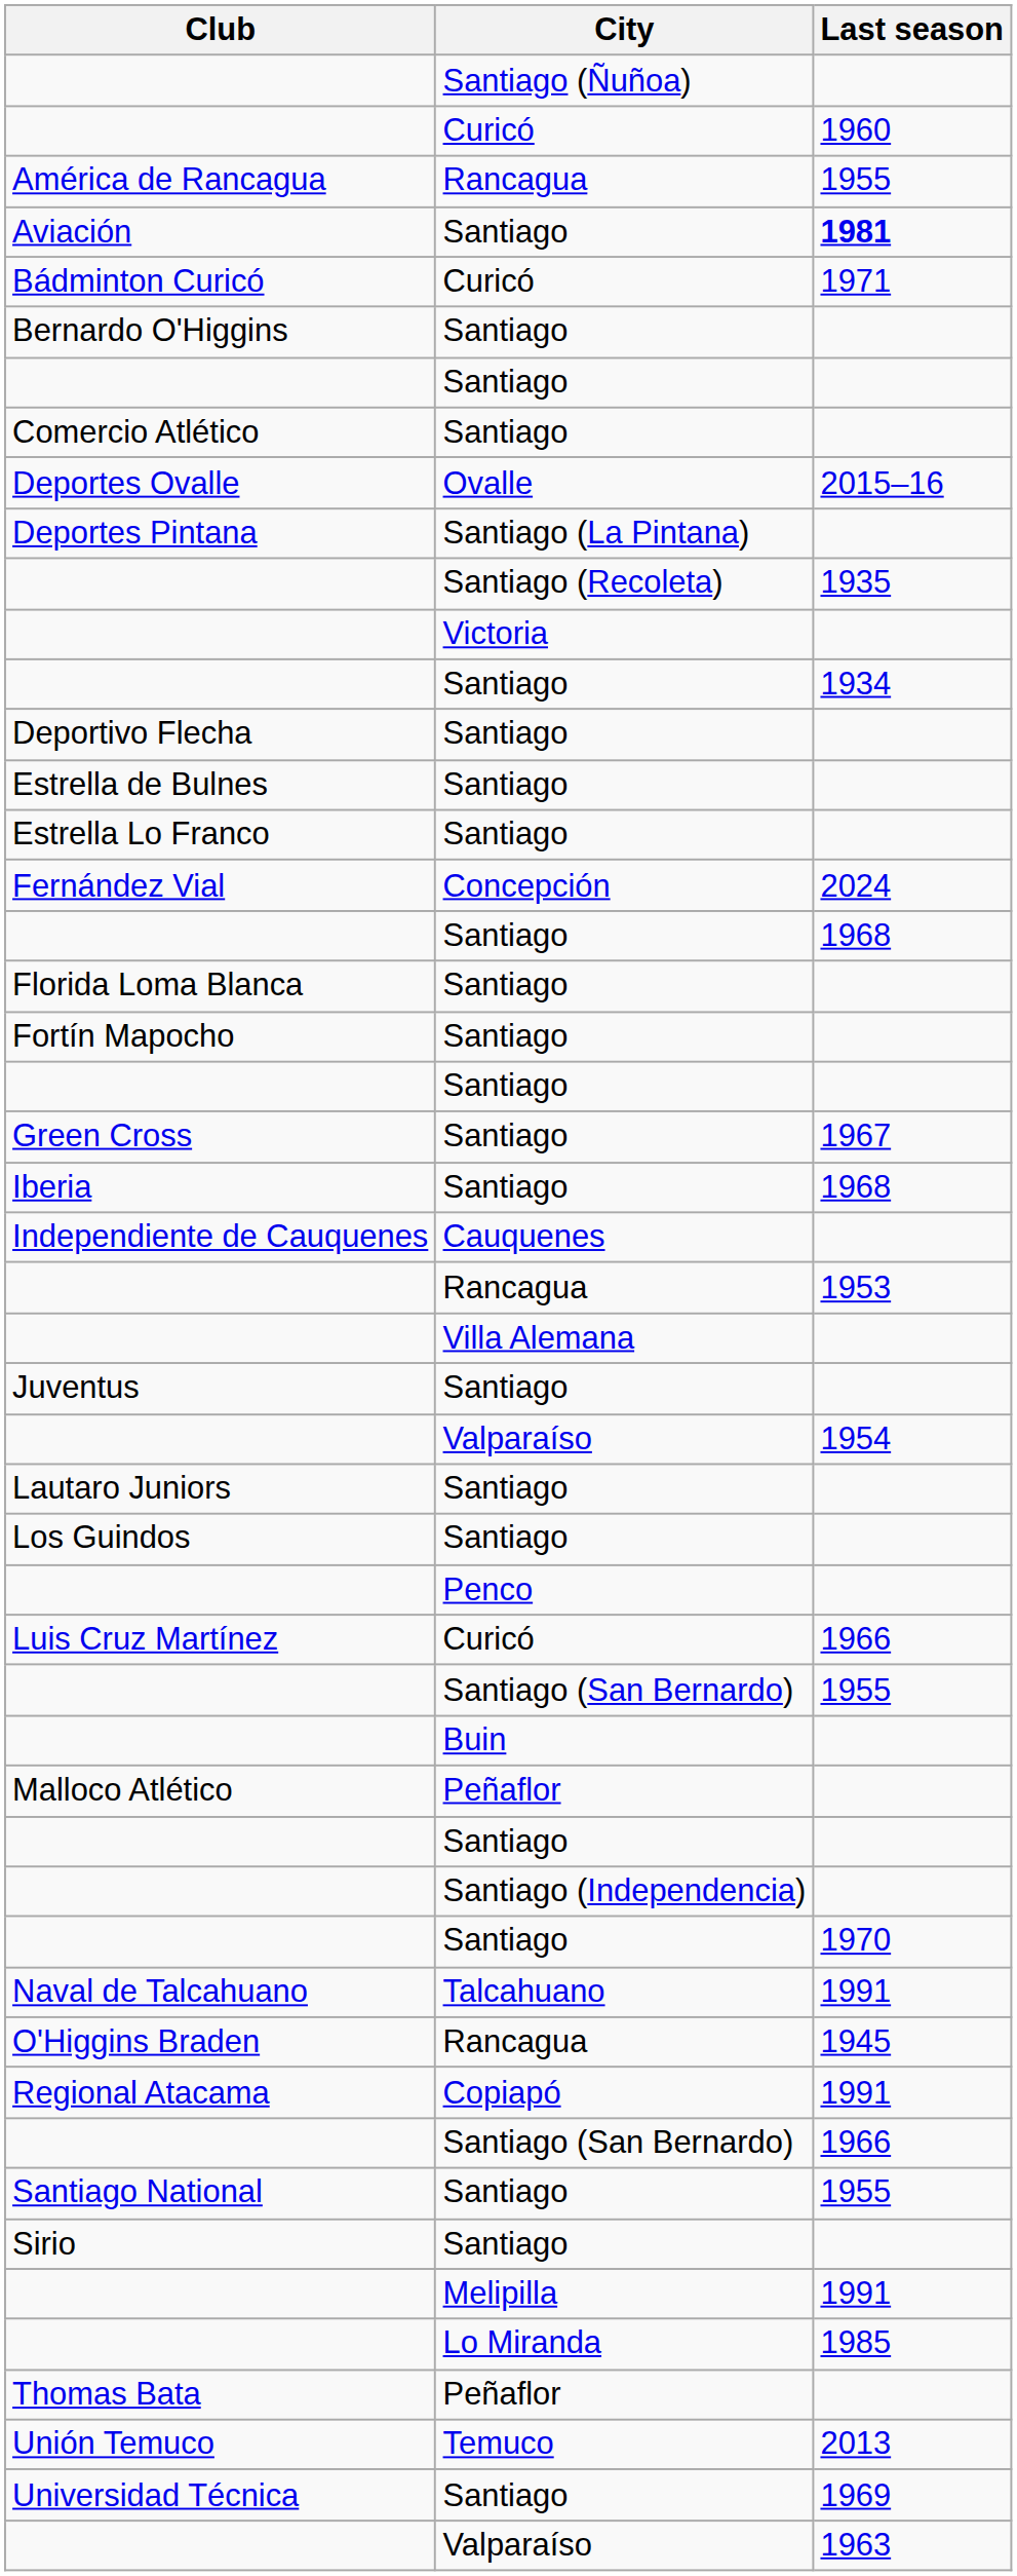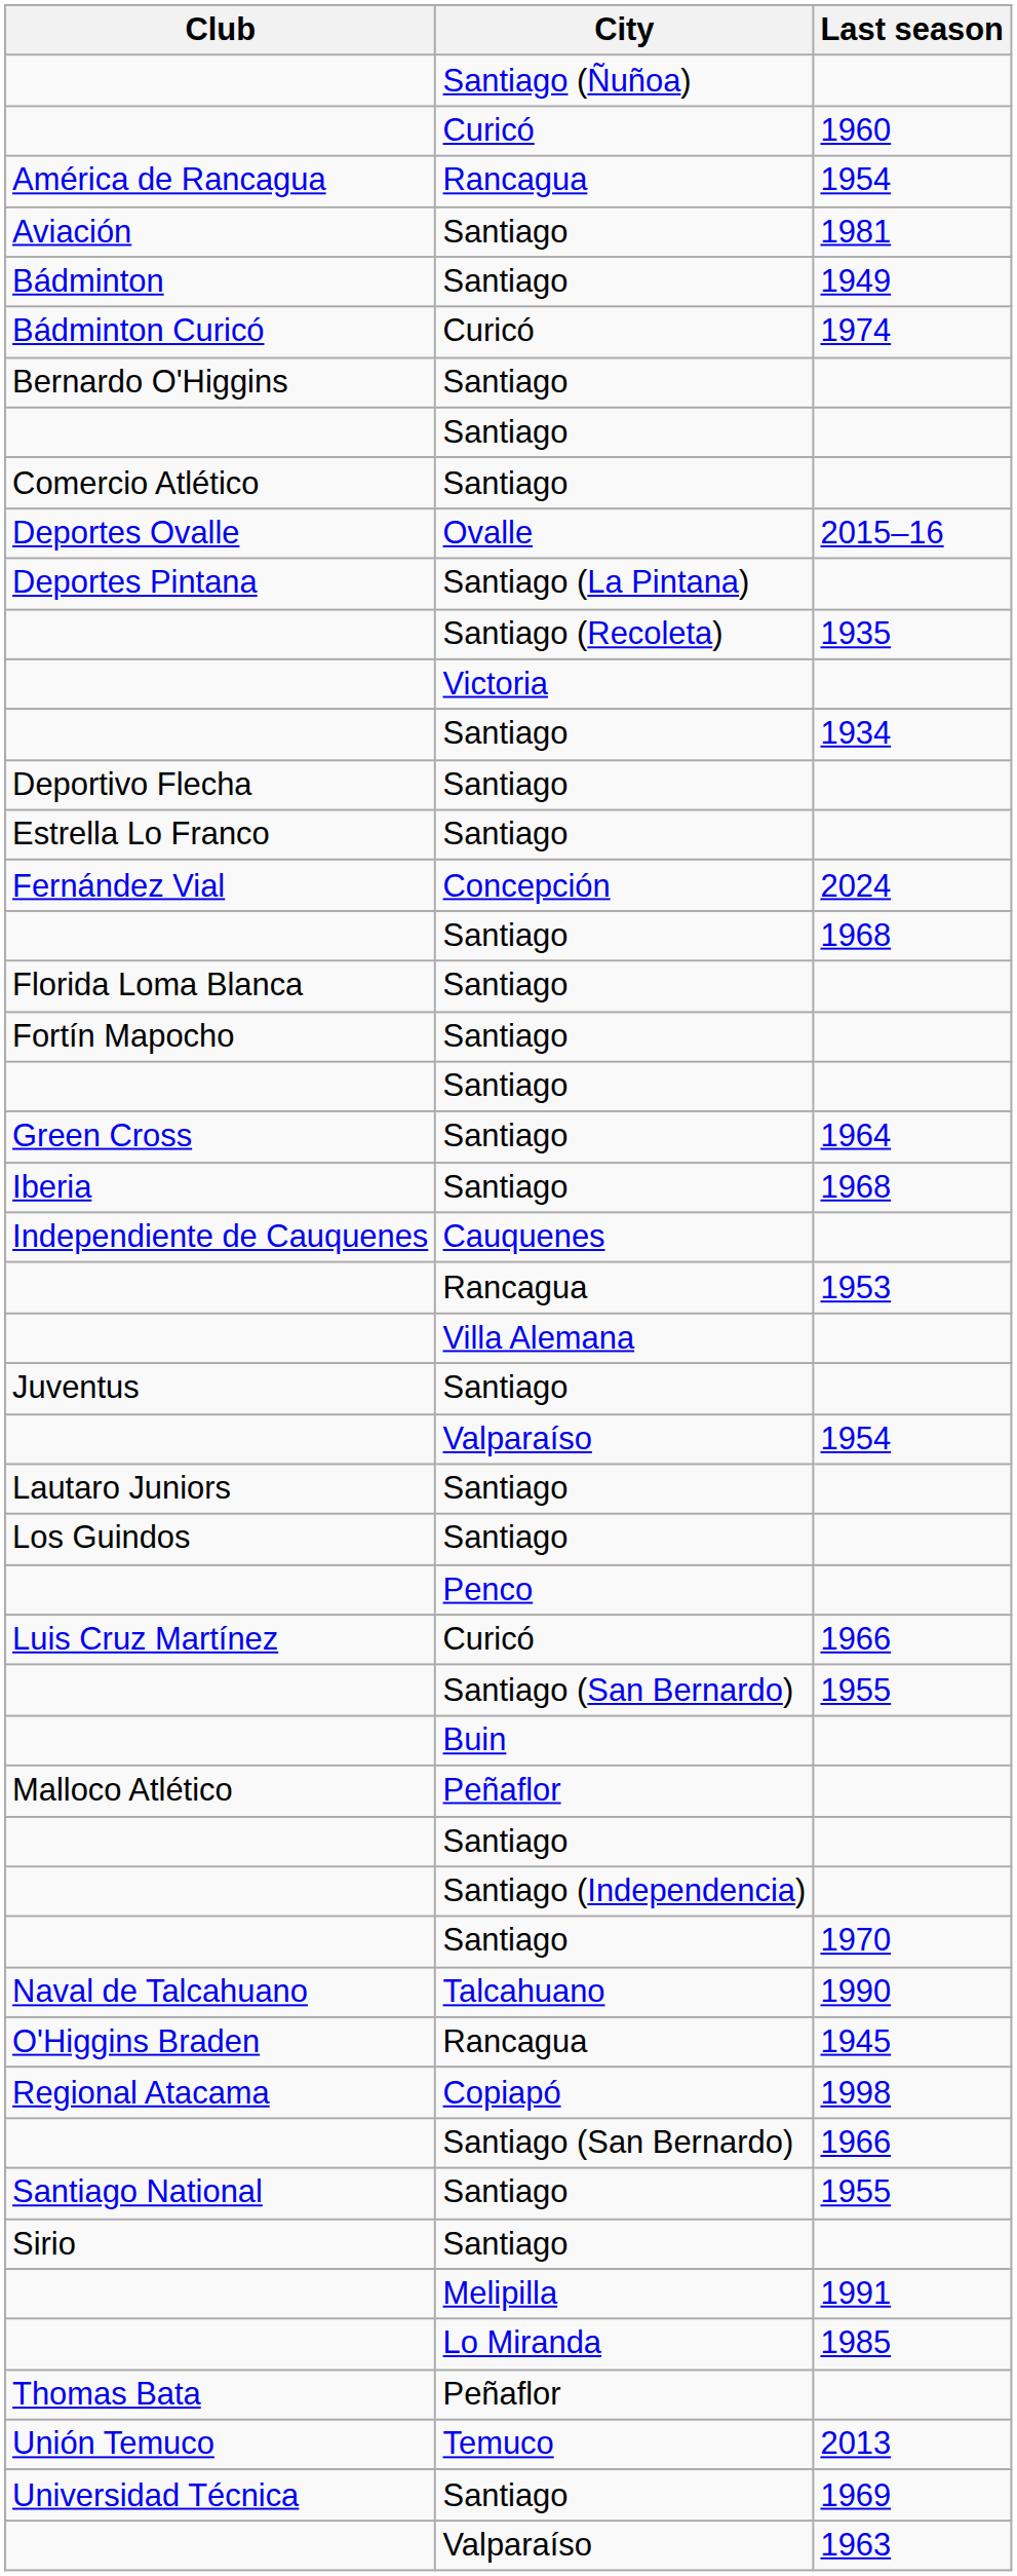 <table class="wikitable sortable">
 <tr>
 <th>Club</th>
 <th>City</th>
 <th>Last season</th>
 </tr>
 <tr>
 <td></td>
 <td><a href='#'>Santiago</a> (<a href='#'>Ñuñoa</a>)</td>
 <td></td>
 </tr>
 <tr>
 <td></td>
 <td><a href='#'>Curicó</a></td>
 <td><a href='#'>1960</a></td>
 </tr>
 <tr>
 <td><a href='#'>América de Rancagua</a></td>
 <td><a href='#'>Rancagua</a></td>
-<td><a href='#'>1955</a></td>
+<td><a href='#'>1954</a></td>
 </tr>
 <tr>
 <td><a href='#'>Aviación</a></td>
 <td>Santiago</td>
-<td><strong><a href='#'>1981</a></strong></td>
+<td><a href='#'>1981</a></td>
+</tr>
+<tr>
+<td><a href='#'>Bádminton</a></td>
+<td>Santiago</td>
+<td><a href='#'>1949</a></td>
 </tr>
 <tr>
 <td><a href='#'>Bádminton Curicó</a></td>
 <td>Curicó</td>
-<td><a href='#'>1971</a></td>
+<td><a href='#'>1974</a></td>
 </tr>
 <tr>
 <td>Bernardo O'Higgins</td>
 <td>Santiago</td>
 <td></td>
 </tr>
 <tr>
 <td></td>
 <td>Santiago</td>
 <td></td>
 </tr>
 <tr>
 <td>Comercio Atlético</td>
 <td>Santiago</td>
 <td></td>
 </tr>
 <tr>
 <td><a href='#'>Deportes Ovalle</a></td>
 <td><a href='#'>Ovalle</a></td>
 <td><a href='#'>2015–16</a></td>
 </tr>
 <tr>
 <td><a href='#'>Deportes Pintana</a></td>
 <td>Santiago (<a href='#'>La Pintana</a>)</td>
 <td></td>
 </tr>
 <tr>
 <td></td>
 <td>Santiago (<a href='#'>Recoleta</a>)</td>
 <td><a href='#'>1935</a></td>
 </tr>
 <tr>
 <td></td>
 <td><a href='#'>Victoria</a></td>
 <td></td>
 </tr>
 <tr>
 <td></td>
 <td>Santiago</td>
 <td><a href='#'>1934</a></td>
 </tr>
 <tr>
 <td>Deportivo Flecha</td>
 <td>Santiago</td>
 <td></td>
 </tr>
 <tr>
-<td>Estrella de Bulnes</td>
-<td>Santiago</td>
-<td></td>
-</tr>
-<tr>
 <td>Estrella Lo Franco</td>
 <td>Santiago</td>
 <td></td>
 </tr>
 <tr>
 <td><a href='#'>Fernández Vial</a></td>
 <td><a href='#'>Concepción</a></td>
 <td><a href='#'>2024</a></td>
 </tr>
 <tr>
 <td></td>
 <td>Santiago</td>
 <td><a href='#'>1968</a></td>
 </tr>
 <tr>
 <td>Florida Loma Blanca</td>
 <td>Santiago</td>
 <td></td>
 </tr>
 <tr>
 <td>Fortín Mapocho</td>
 <td>Santiago</td>
 <td></td>
 </tr>
 <tr>
 <td></td>
 <td>Santiago</td>
 <td></td>
 </tr>
 <tr>
 <td><a href='#'>Green Cross</a></td>
 <td>Santiago</td>
-<td><a href='#'>1967</a></td>
+<td><a href='#'>1964</a></td>
 </tr>
 <tr>
 <td><a href='#'>Iberia</a></td>
 <td>Santiago</td>
 <td><a href='#'>1968</a></td>
 </tr>
 <tr>
 <td><a href='#'>Independiente de Cauquenes</a></td>
 <td><a href='#'>Cauquenes</a></td>
 <td></td>
 </tr>
 <tr>
 <td></td>
 <td>Rancagua</td>
 <td><a href='#'>1953</a></td>
 </tr>
 <tr>
 <td></td>
 <td><a href='#'>Villa Alemana</a></td>
 <td></td>
 </tr>
 <tr>
 <td>Juventus</td>
 <td>Santiago</td>
 <td></td>
 </tr>
 <tr>
 <td></td>
 <td><a href='#'>Valparaíso</a></td>
 <td><a href='#'>1954</a></td>
 </tr>
 <tr>
 <td>Lautaro Juniors</td>
 <td>Santiago</td>
 <td></td>
 </tr>
 <tr>
 <td>Los Guindos</td>
 <td>Santiago</td>
 <td></td>
 </tr>
 <tr>
 <td></td>
 <td><a href='#'>Penco</a></td>
 <td></td>
 </tr>
 <tr>
 <td><a href='#'>Luis Cruz Martínez</a></td>
 <td>Curicó</td>
 <td><a href='#'>1966</a></td>
 </tr>
 <tr>
 <td></td>
 <td>Santiago (<a href='#'>San Bernardo</a>)</td>
 <td><a href='#'>1955</a></td>
 </tr>
 <tr>
 <td></td>
 <td><a href='#'>Buin</a></td>
 <td></td>
 </tr>
 <tr>
 <td>Malloco Atlético</td>
 <td><a href='#'>Peñaflor</a></td>
 <td></td>
 </tr>
 <tr>
 <td></td>
 <td>Santiago</td>
 <td></td>
 </tr>
 <tr>
 <td></td>
 <td>Santiago (<a href='#'>Independencia</a>)</td>
 <td></td>
 </tr>
 <tr>
 <td></td>
 <td>Santiago</td>
 <td><a href='#'>1970</a></td>
 </tr>
 <tr>
 <td><a href='#'>Naval de Talcahuano</a></td>
 <td><a href='#'>Talcahuano</a></td>
-<td><a href='#'>1991</a></td>
+<td><a href='#'>1990</a></td>
 </tr>
 <tr>
 <td><a href='#'>O'Higgins Braden</a></td>
 <td>Rancagua</td>
 <td><a href='#'>1945</a></td>
 </tr>
 <tr>
 <td><a href='#'>Regional Atacama</a></td>
 <td><a href='#'>Copiapó</a></td>
-<td><a href='#'>1991</a></td>
+<td><a href='#'>1998</a></td>
 </tr>
 <tr>
 <td></td>
 <td>Santiago (San Bernardo)</td>
 <td><a href='#'>1966</a></td>
 </tr>
 <tr>
 <td><a href='#'>Santiago National</a></td>
 <td>Santiago</td>
 <td><a href='#'>1955</a></td>
 </tr>
 <tr>
 <td>Sirio</td>
 <td>Santiago</td>
 <td></td>
 </tr>
 <tr>
 <td></td>
 <td><a href='#'>Melipilla</a></td>
 <td><a href='#'>1991</a></td>
 </tr>
 <tr>
 <td></td>
 <td><a href='#'>Lo Miranda</a></td>
 <td><a href='#'>1985</a></td>
 </tr>
 <tr>
 <td><a href='#'>Thomas Bata</a></td>
 <td>Peñaflor</td>
 <td></td>
 </tr>
 <tr>
 <td><a href='#'>Unión Temuco</a></td>
 <td><a href='#'>Temuco</a></td>
 <td><a href='#'>2013</a></td>
 </tr>
 <tr>
 <td><a href='#'>Universidad Técnica</a></td>
 <td>Santiago</td>
 <td><a href='#'>1969</a></td>
 </tr>
 <tr>
 <td></td>
 <td>Valparaíso</td>
 <td><a href='#'>1963</a></td>
 </tr>
 </table>
